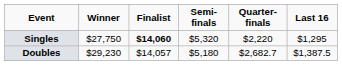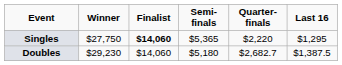 <table class="wikitable" style="font-size:90%; text-align:center">
 <tr>
 <td width="104px"><strong>Event</strong></td>
 <td width="68px"><strong>Winner</strong></td>
 <td width="68px"><strong>Finalist</strong></td>
 <td width="68px"><strong>Semi-finals</strong></td>
 <td width="80px"><strong>Quarter-finals</strong></td>
 <td width="68px"><strong>Last 16</strong></td>
 </tr>
 <tr>
 <td bgcolor="#dfe2e9"><strong>Singles</strong></td>
 <td>$27,750</td>
 <td><strong>$14,060</strong></td>
-<td>$5,320</td>
+<td>$5,365</td>
 <td>$2,220</td>
 <td>$1,295</td>
 </tr>
 <tr>
 <td bgcolor="#dfe2e9"><strong>Doubles</strong></td>
 <td>$29,230</td>
-<td>$14,057</td>
+<td>$14,060</td>
 <td>$5,180</td>
 <td>$2,682.7</td>
 <td>$1,387.5</td>
 </tr>
 </table>
